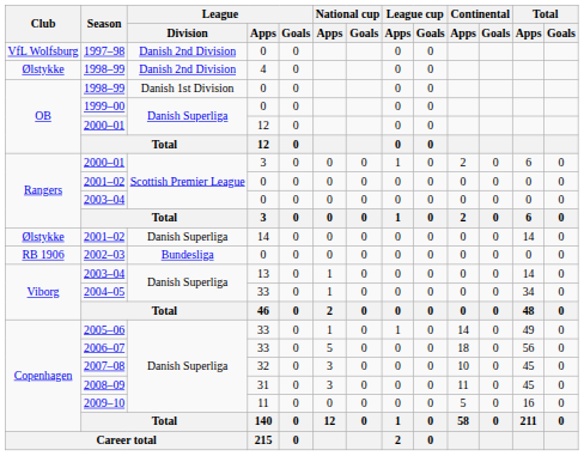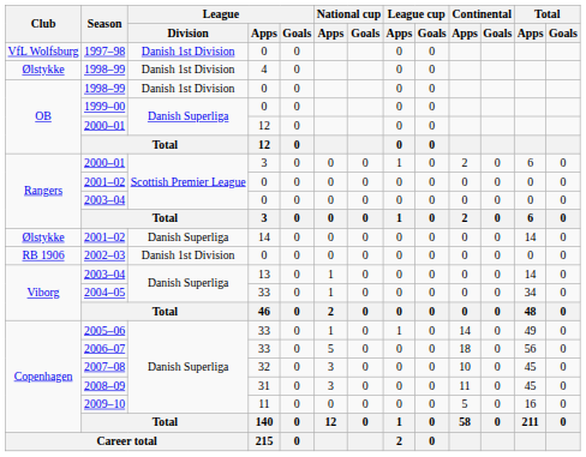 <table class="wikitable" style="text-align:center">
 <tr>
 <th rowspan="2">Club</th>
 <th rowspan="2">Season</th>
 <th colspan="3">League</th>
 <th colspan="2">National cup</th>
 <th colspan="2">League cup</th>
 <th colspan="2">Continental</th>
 <th colspan="2">Total</th>
 </tr>
 <tr>
 <th>Division</th>
 <th>Apps</th>
 <th>Goals</th>
 <th>Apps</th>
 <th>Goals</th>
 <th>Apps</th>
 <th>Goals</th>
 <th>Apps</th>
 <th>Goals</th>
 <th>Apps</th>
 <th>Goals</th>
 </tr>
 <tr>
 <td><a href='#'>VfL Wolfsburg</a></td>
 <td><a href='#'>1997–98</a></td>
-<td><a href='#'>Danish 2nd Division</a></td>
+<td><a href='#'>Danish 1st Division</a></td>
 <td>0</td>
 <td>0</td>
 <td></td>
 <td></td>
 <td>0</td>
 <td>0</td>
 <td></td>
 <td></td>
 <td></td>
 <td></td>
 </tr>
 <tr>
 <td><a href='#'>Ølstykke</a></td>
 <td><a href='#'>1998–99</a></td>
-<td><a href='#'>Danish 2nd Division</a></td>
+<td>Danish 1st Division</td>
 <td>4</td>
 <td>0</td>
 <td></td>
 <td></td>
 <td>0</td>
 <td>0</td>
 <td></td>
 <td></td>
 <td></td>
 <td></td>
 </tr>
 <tr>
 <td rowspan="4"><a href='#'>OB</a></td>
 <td><a href='#'>1998–99</a></td>
 <td>Danish 1st Division</td>
 <td>0</td>
 <td>0</td>
 <td></td>
 <td></td>
 <td>0</td>
 <td>0</td>
 <td></td>
 <td></td>
 <td></td>
 <td></td>
 </tr>
 <tr>
 <td><a href='#'>1999–00</a></td>
 <td rowspan="2"><a href='#'>Danish Superliga</a></td>
 <td>0</td>
 <td>0</td>
 <td></td>
 <td></td>
 <td>0</td>
 <td>0</td>
 <td></td>
 <td></td>
 <td></td>
 <td></td>
 </tr>
 <tr>
 <td><a href='#'>2000–01</a></td>
 <td>12</td>
 <td>0</td>
 <td></td>
 <td></td>
 <td>0</td>
 <td>0</td>
 <td></td>
 <td></td>
 <td></td>
 <td></td>
 </tr>
 <tr>
 <th colspan="2">Total</th>
 <th>12</th>
 <th>0</th>
 <th></th>
 <th></th>
 <th>0</th>
 <th>0</th>
 <th></th>
 <th></th>
 <th></th>
 <th></th>
 </tr>
 <tr>
 <td rowspan="4"><a href='#'>Rangers</a></td>
 <td><a href='#'>2000–01</a></td>
 <td rowspan="3"><a href='#'>Scottish Premier League</a></td>
 <td>3</td>
 <td>0</td>
 <td>0</td>
 <td>0</td>
 <td>1</td>
 <td>0</td>
 <td>2</td>
 <td>0</td>
 <td>6</td>
 <td>0</td>
 </tr>
 <tr>
 <td><a href='#'>2001–02</a></td>
 <td>0</td>
 <td>0</td>
 <td>0</td>
 <td>0</td>
 <td>0</td>
 <td>0</td>
 <td>0</td>
 <td>0</td>
 <td>0</td>
 <td>0</td>
 </tr>
 <tr>
 <td><a href='#'>2003–04</a></td>
 <td>0</td>
 <td>0</td>
 <td>0</td>
 <td>0</td>
 <td>0</td>
 <td>0</td>
 <td>0</td>
 <td>0</td>
 <td>0</td>
 <td>0</td>
 </tr>
 <tr>
 <th colspan="2">Total</th>
 <th>3</th>
 <th>0</th>
 <th>0</th>
 <th>0</th>
 <th>1</th>
 <th>0</th>
 <th>2</th>
 <th>0</th>
 <th>6</th>
 <th>0</th>
 </tr>
 <tr>
 <td><a href='#'>Ølstykke</a></td>
 <td><a href='#'>2001–02</a></td>
 <td>Danish Superliga</td>
 <td>14</td>
 <td>0</td>
 <td>0</td>
 <td>0</td>
 <td>0</td>
 <td>0</td>
 <td>0</td>
 <td>0</td>
 <td>14</td>
 <td>0</td>
 </tr>
 <tr>
 <td><a href='#'>RB 1906</a></td>
 <td><a href='#'>2002–03</a></td>
-<td><a href='#'>Bundesliga</a></td>
+<td>Danish 1st Division</td>
 <td>0</td>
 <td>0</td>
 <td>0</td>
 <td>0</td>
 <td>0</td>
 <td>0</td>
 <td>0</td>
 <td>0</td>
 <td>0</td>
 <td>0</td>
 </tr>
 <tr>
 <td rowspan="3"><a href='#'>Viborg</a></td>
 <td><a href='#'>2003–04</a></td>
 <td rowspan="2">Danish Superliga</td>
 <td>13</td>
 <td>0</td>
 <td>1</td>
 <td>0</td>
 <td>0</td>
 <td>0</td>
 <td>0</td>
 <td>0</td>
 <td>14</td>
 <td>0</td>
 </tr>
 <tr>
 <td><a href='#'>2004–05</a></td>
 <td>33</td>
 <td>0</td>
 <td>1</td>
 <td>0</td>
 <td>0</td>
 <td>0</td>
 <td>0</td>
 <td>0</td>
 <td>34</td>
 <td>0</td>
 </tr>
 <tr>
 <th colspan="2">Total</th>
 <th>46</th>
 <th>0</th>
 <th>2</th>
 <th>0</th>
 <th>0</th>
 <th>0</th>
 <th>0</th>
 <th>0</th>
 <th>48</th>
 <th>0</th>
 </tr>
 <tr>
 <td rowspan="6"><a href='#'>Copenhagen</a></td>
 <td><a href='#'>2005–06</a></td>
 <td rowspan="5">Danish Superliga</td>
 <td>33</td>
 <td>0</td>
 <td>1</td>
 <td>0</td>
 <td>1</td>
 <td>0</td>
 <td>14</td>
 <td>0</td>
 <td>49</td>
 <td>0</td>
 </tr>
 <tr>
 <td><a href='#'>2006–07</a></td>
 <td>33</td>
 <td>0</td>
 <td>5</td>
 <td>0</td>
 <td>0</td>
 <td>0</td>
 <td>18</td>
 <td>0</td>
 <td>56</td>
 <td>0</td>
 </tr>
 <tr>
 <td><a href='#'>2007–08</a></td>
 <td>32</td>
 <td>0</td>
 <td>3</td>
 <td>0</td>
 <td>0</td>
 <td>0</td>
 <td>10</td>
 <td>0</td>
 <td>45</td>
 <td>0</td>
 </tr>
 <tr>
 <td><a href='#'>2008–09</a></td>
 <td>31</td>
 <td>0</td>
 <td>3</td>
 <td>0</td>
 <td>0</td>
 <td>0</td>
 <td>11</td>
 <td>0</td>
 <td>45</td>
 <td>0</td>
 </tr>
 <tr>
 <td><a href='#'>2009–10</a></td>
 <td>11</td>
 <td>0</td>
 <td>0</td>
 <td>0</td>
 <td>0</td>
 <td>0</td>
 <td>5</td>
 <td>0</td>
 <td>16</td>
 <td>0</td>
 </tr>
 <tr>
 <th colspan="2">Total</th>
 <th>140</th>
 <th>0</th>
 <th>12</th>
 <th>0</th>
 <th>1</th>
 <th>0</th>
 <th>58</th>
 <th>0</th>
 <th>211</th>
 <th>0</th>
 </tr>
 <tr>
 <th colspan="3">Career total</th>
 <th>215</th>
 <th>0</th>
 <th></th>
 <th></th>
 <th>2</th>
 <th>0</th>
 <th></th>
 <th></th>
 <th></th>
 <th></th>
 </tr>
 </table>
